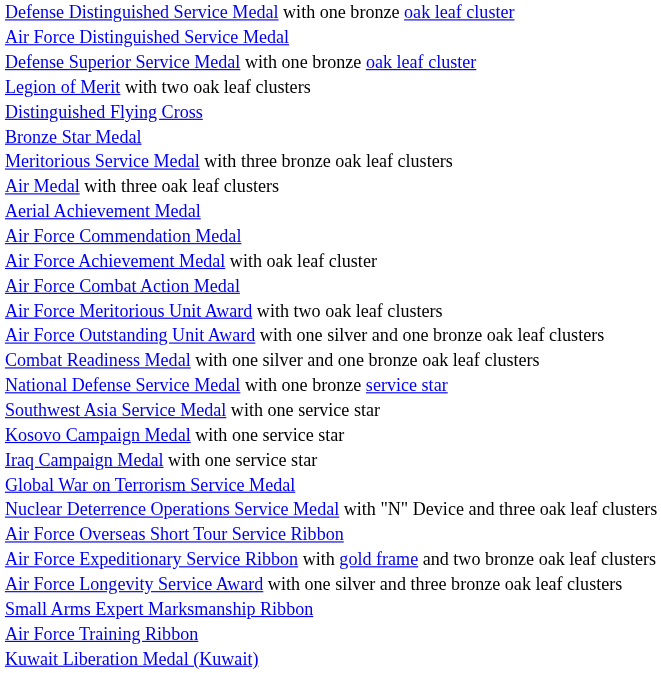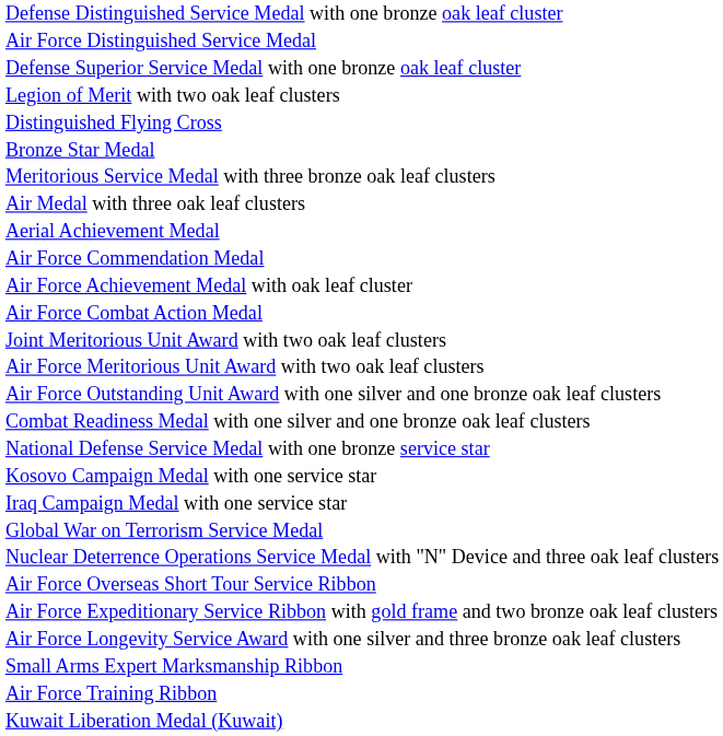 <table>
 <tr>
 <td></td>
 <td><a href='#'>Defense Distinguished Service Medal</a> with one bronze <a href='#'>oak leaf cluster</a></td>
 </tr>
 <tr>
 <td></td>
 <td><a href='#'>Air Force Distinguished Service Medal</a></td>
 </tr>
 <tr>
 <td></td>
 <td><a href='#'>Defense Superior Service Medal</a> with one bronze <a href='#'>oak leaf cluster</a></td>
 </tr>
 <tr>
 <td><span></span><span></span></td>
 <td><a href='#'>Legion of Merit</a> with two oak leaf clusters</td>
 </tr>
 <tr>
 <td></td>
 <td><a href='#'>Distinguished Flying Cross</a></td>
 </tr>
 <tr>
 <td></td>
 <td><a href='#'>Bronze Star Medal</a></td>
 </tr>
 <tr>
 <td><span></span><span></span><span></span></td>
 <td><a href='#'>Meritorious Service Medal</a> with three bronze oak leaf clusters</td>
 </tr>
 <tr>
 <td><span></span><span></span><span></span></td>
 <td><a href='#'>Air Medal</a> with three oak leaf clusters</td>
 </tr>
 <tr>
 <td></td>
 <td><a href='#'>Aerial Achievement Medal</a></td>
 </tr>
 <tr>
 <td></td>
 <td><a href='#'>Air Force Commendation Medal</a></td>
 </tr>
 <tr>
 <td></td>
 <td><a href='#'>Air Force Achievement Medal</a> with oak leaf cluster</td>
 </tr>
 <tr>
 <td></td>
 <td><a href='#'>Air Force Combat Action Medal</a></td>
 </tr>
 <tr>
 <td><span></span><span></span></td>
+<td><a href='#'>Joint Meritorious Unit Award</a> with two oak leaf clusters</td>
+</tr>
+<tr>
+<td><span></span><span></span></td>
 <td><a href='#'>Air Force Meritorious Unit Award</a> with two oak leaf clusters</td>
 </tr>
 <tr>
 <td><span></span><span></span></td>
 <td><a href='#'>Air Force Outstanding Unit Award</a> with one silver and one bronze oak leaf clusters</td>
 </tr>
 <tr>
 <td><span></span><span></span></td>
 <td><a href='#'>Combat Readiness Medal</a> with one silver and one bronze oak leaf clusters</td>
 </tr>
 <tr>
 <td></td>
 <td><a href='#'>National Defense Service Medal</a> with one bronze <a href='#'>service star</a></td>
-</tr>
-<tr>
-<td></td>
-<td><a href='#'>Southwest Asia Service Medal</a> with one service star</td>
 </tr>
 <tr>
 <td></td>
 <td><a href='#'>Kosovo Campaign Medal</a> with one service star</td>
 </tr>
 <tr>
 <td></td>
 <td><a href='#'>Iraq Campaign Medal</a> with one service star</td>
 </tr>
 <tr>
 <td></td>
 <td><a href='#'>Global War on Terrorism Service Medal</a></td>
 </tr>
 <tr>
 <td><span></span><span></span><span></span><span></span></td>
 <td><a href='#'>Nuclear Deterrence Operations Service Medal</a> with "N" Device and three oak leaf clusters</td>
 </tr>
 <tr>
 <td></td>
 <td><a href='#'>Air Force Overseas Short Tour Service Ribbon</a></td>
 </tr>
 <tr>
 <td><span></span><span></span></td>
 <td><a href='#'>Air Force Expeditionary Service Ribbon</a> with <a href='#'>gold frame</a> and two bronze oak leaf clusters</td>
 </tr>
 <tr>
 <td><span></span><span></span><span></span><span></span></td>
 <td><a href='#'>Air Force Longevity Service Award</a> with one silver and three bronze oak leaf clusters</td>
 </tr>
 <tr>
 <td></td>
 <td><a href='#'>Small Arms Expert Marksmanship Ribbon</a></td>
 </tr>
 <tr>
 <td></td>
 <td><a href='#'>Air Force Training Ribbon</a></td>
 </tr>
 <tr>
 <td></td>
 <td><a href='#'>Kuwait Liberation Medal (Kuwait)</a></td>
 </tr>
 </table>
